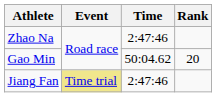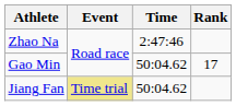 <table class=wikitable style="font-size:90%">
 <tr>
 <th>Athlete</th>
 <th>Event</th>
 <th>Time</th>
 <th>Rank</th>
 </tr>
 <tr>
 <td><a href='#'>Zhao Na</a></td>
 <td rowspan=2><a href='#'>Road race</a></td>
 <td align=center>2:47:46</td>
 <td align=center></td>
 </tr>
 <tr>
 <td><a href='#'>Gao Min</a></td>
 <td align=center>50:04.62</td>
-<td align=center>20</td>
+<td align=center>17</td>
 </tr>
 <tr>
 <td><a href='#'>Jiang Fan</a></td>
 <td style="background: khaki;"><a href='#'>Time trial</a></td>
-<td align=center>2:47:46</td>
+<td align=center>50:04.62</td>
 <td align=center></td>
 </tr>
 </table>
